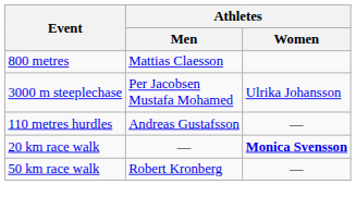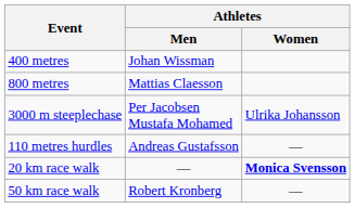 <table class=wikitable style="font-size:90%">
 <tr>
 <th rowspan=2>Event</th>
 <th colspan=2>Athletes</th>
 </tr>
 <tr>
 <th>Men</th>
 <th>Women</th>
+</tr>
+<tr>
+<td><a href='#'>400 metres</a></td>
+<td><a href='#'>Johan Wissman</a></td>
+<td></td>
 </tr>
 <tr>
 <td><a href='#'>800 metres</a></td>
 <td><a href='#'>Mattias Claesson</a></td>
 <td></td>
 </tr>
 <tr>
 <td><a href='#'>3000 m steeplechase</a></td>
 <td><a href='#'>Per Jacobsen</a><br><a href='#'>Mustafa Mohamed</a></td>
 <td><a href='#'>Ulrika Johansson</a></td>
 </tr>
 <tr>
 <td><a href='#'>110 metres hurdles</a></td>
 <td><a href='#'>Andreas Gustafsson</a></td>
 <td align=center>—</td>
 </tr>
 <tr>
 <td><a href='#'>20 km race walk</a></td>
 <td align=center>—</td>
 <td><strong><a href='#'>Monica Svensson</a></strong></td>
 </tr>
 <tr>
 <td><a href='#'>50 km race walk</a></td>
 <td><a href='#'>Robert Kronberg</a></td>
 <td align=center>—</td>
 </tr>
 </table>
